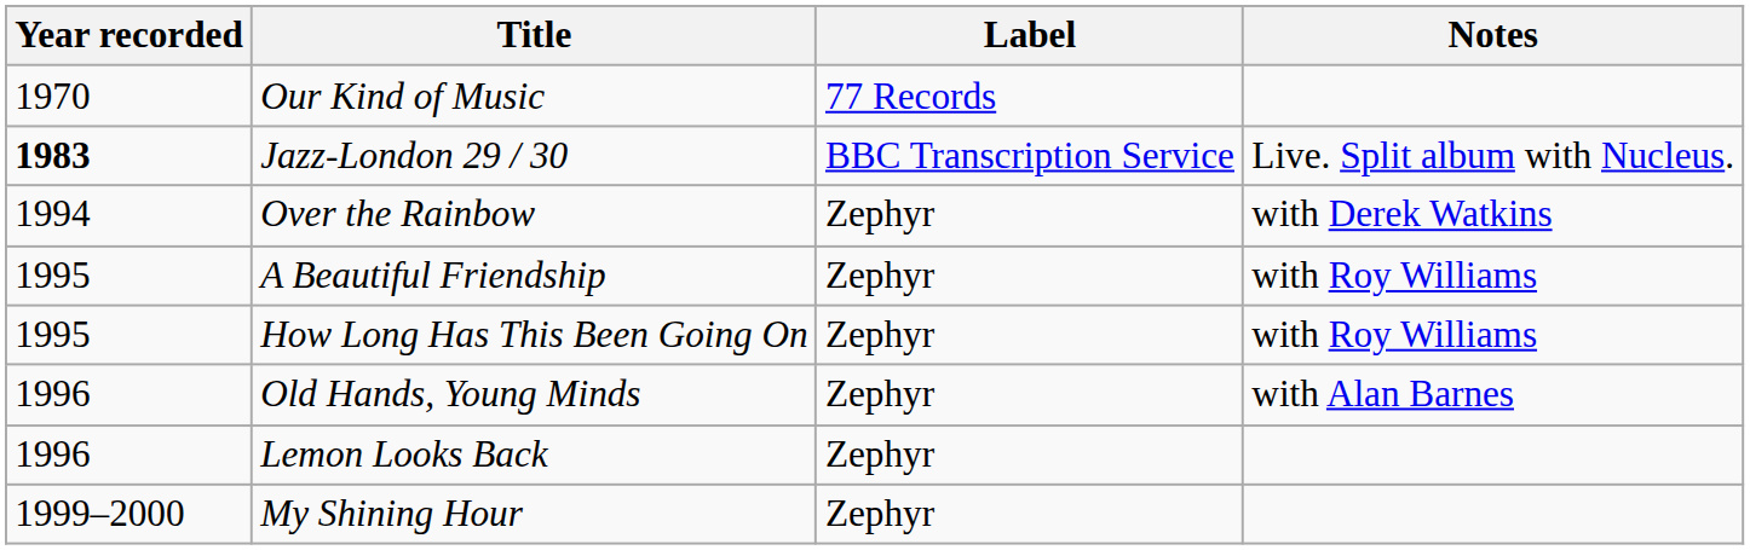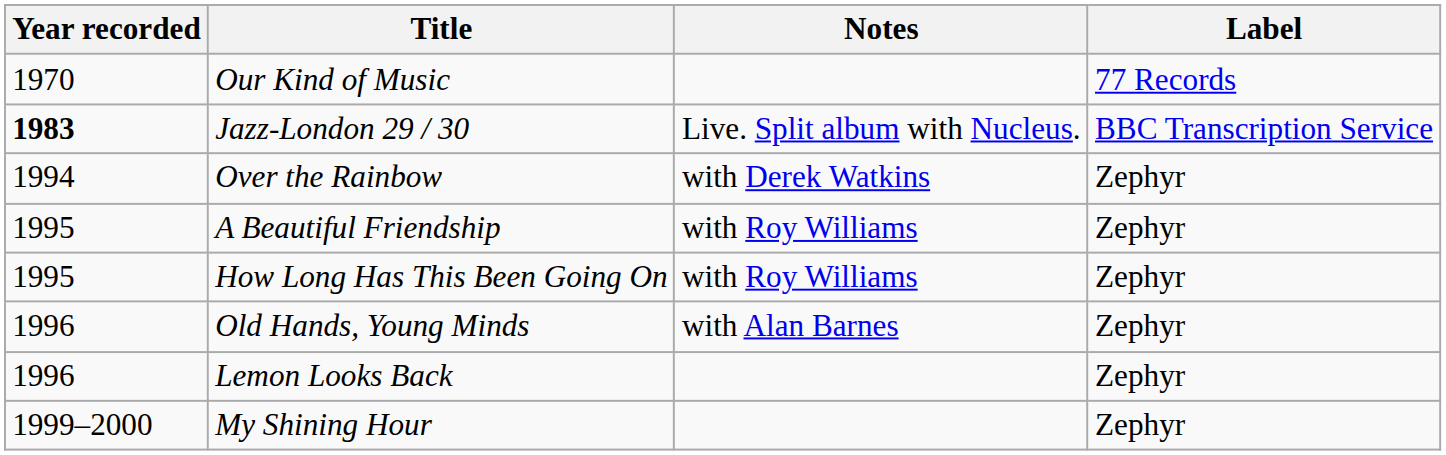 <table class="wikitable sortable">
 <tr>
 <th>Year recorded</th>
 <th>Title</th>
+<th>Notes</th>
 <th>Label</th>
-<th>Notes</th>
 </tr>
 <tr>
 <td>1970</td>
 <td><em>Our Kind of Music</em></td>
+<td></td>
 <td><a href='#'>77 Records</a></td>
-<td></td>
 </tr>
 <tr>
 <td><strong>1983</strong></td>
 <td><em>Jazz-London 29 / 30</em></td>
+<td>Live. <a href='#'>Split album</a> with <a href='#'>Nucleus</a>.</td>
 <td><a href='#'>BBC Transcription Service</a></td>
-<td>Live. <a href='#'>Split album</a> with <a href='#'>Nucleus</a>.</td>
 </tr>
 <tr>
 <td>1994</td>
 <td><em>Over the Rainbow</em></td>
+<td>with <a href='#'>Derek Watkins</a></td>
 <td>Zephyr</td>
-<td>with <a href='#'>Derek Watkins</a></td>
 </tr>
 <tr>
 <td>1995</td>
 <td><em>A Beautiful Friendship</em></td>
+<td>with <a href='#'>Roy Williams</a></td>
 <td>Zephyr</td>
-<td>with <a href='#'>Roy Williams</a></td>
 </tr>
 <tr>
 <td>1995</td>
 <td><em>How Long Has This Been Going On</em></td>
+<td>with <a href='#'>Roy Williams</a></td>
 <td>Zephyr</td>
-<td>with <a href='#'>Roy Williams</a></td>
 </tr>
 <tr>
 <td>1996</td>
 <td><em>Old Hands, Young Minds</em></td>
+<td>with <a href='#'>Alan Barnes</a></td>
 <td>Zephyr</td>
-<td>with <a href='#'>Alan Barnes</a></td>
 </tr>
 <tr>
 <td>1996</td>
 <td><em>Lemon Looks Back</em></td>
+<td></td>
 <td>Zephyr</td>
-<td></td>
 </tr>
 <tr>
 <td>1999–2000</td>
 <td><em>My Shining Hour</em></td>
+<td></td>
 <td>Zephyr</td>
-<td></td>
 </tr>
 </table>
